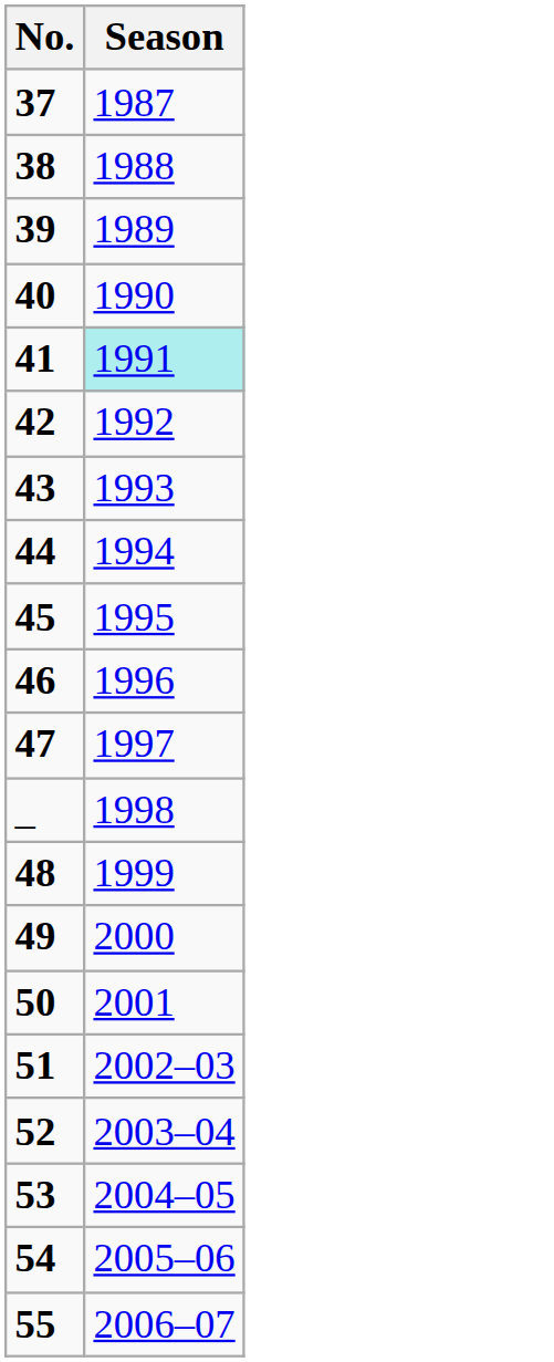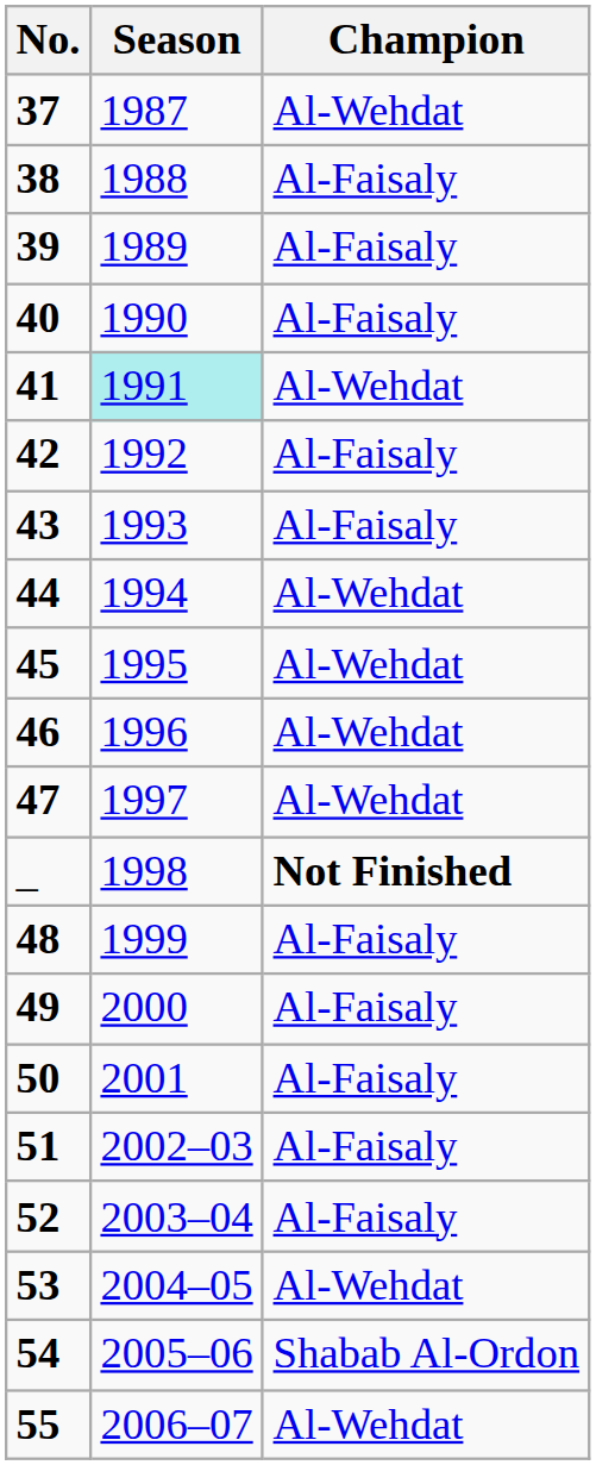 <table class="wikitable">
 <tr>
 <th><strong>No.</strong></th>
 <th><strong>Season</strong></th>
+<th><strong>Champion</strong></th>
 </tr>
 <tr>
 <td><strong>37</strong></td>
 <td><a href='#'>1987</a></td>
+<td><a href='#'>Al-Wehdat</a></td>
 </tr>
 <tr>
 <td><strong>38</strong></td>
 <td><a href='#'>1988</a></td>
+<td><a href='#'>Al-Faisaly</a></td>
 </tr>
 <tr>
 <td><strong>39</strong></td>
 <td><a href='#'>1989</a></td>
+<td><a href='#'>Al-Faisaly</a></td>
 </tr>
 <tr>
 <td><strong>40</strong></td>
 <td><a href='#'>1990</a></td>
+<td><a href='#'>Al-Faisaly</a></td>
 </tr>
 <tr>
 <td><strong>41</strong></td>
 <td style="background: paleturquoise;"><a href='#'>1991</a></td>
+<td><a href='#'>Al-Wehdat</a></td>
 </tr>
 <tr>
 <td><strong>42</strong></td>
 <td><a href='#'>1992</a></td>
+<td><a href='#'>Al-Faisaly</a></td>
 </tr>
 <tr>
 <td><strong>43</strong></td>
 <td><a href='#'>1993</a></td>
+<td><a href='#'>Al-Faisaly</a></td>
 </tr>
 <tr>
 <td><strong>44</strong></td>
 <td><a href='#'>1994</a></td>
+<td><a href='#'>Al-Wehdat</a></td>
 </tr>
 <tr>
 <td><strong>45</strong></td>
 <td><a href='#'>1995</a></td>
+<td><a href='#'>Al-Wehdat</a></td>
 </tr>
 <tr>
 <td><strong>46</strong></td>
 <td><a href='#'>1996</a></td>
+<td><a href='#'>Al-Wehdat</a></td>
 </tr>
 <tr>
 <td><strong>47</strong></td>
 <td><a href='#'>1997</a></td>
+<td><a href='#'>Al-Wehdat</a></td>
 </tr>
 <tr>
 <td>_</td>
 <td><a href='#'>1998</a></td>
+<td><strong>Not Finished</strong></td>
 </tr>
 <tr>
 <td><strong>48</strong></td>
 <td><a href='#'>1999</a></td>
+<td><a href='#'>Al-Faisaly</a></td>
 </tr>
 <tr>
 <td><strong>49</strong></td>
 <td><a href='#'>2000</a></td>
+<td><a href='#'>Al-Faisaly</a></td>
 </tr>
 <tr>
 <td><strong>50</strong></td>
 <td><a href='#'>2001</a></td>
+<td><a href='#'>Al-Faisaly</a></td>
 </tr>
 <tr>
 <td><strong>51</strong></td>
 <td><a href='#'>2002–03</a></td>
+<td><a href='#'>Al-Faisaly</a></td>
 </tr>
 <tr>
 <td><strong>52</strong></td>
 <td><a href='#'>2003–04</a></td>
+<td><a href='#'>Al-Faisaly</a></td>
 </tr>
 <tr>
 <td><strong>53</strong></td>
 <td><a href='#'>2004–05</a></td>
+<td><a href='#'>Al-Wehdat</a></td>
 </tr>
 <tr>
 <td><strong>54</strong></td>
 <td><a href='#'>2005–06</a></td>
+<td><a href='#'>Shabab Al-Ordon</a></td>
 </tr>
 <tr>
 <td><strong>55</strong></td>
 <td><a href='#'>2006–07</a></td>
+<td><a href='#'>Al-Wehdat</a></td>
 </tr>
 </table>
